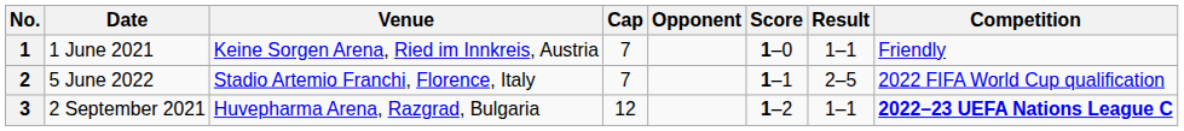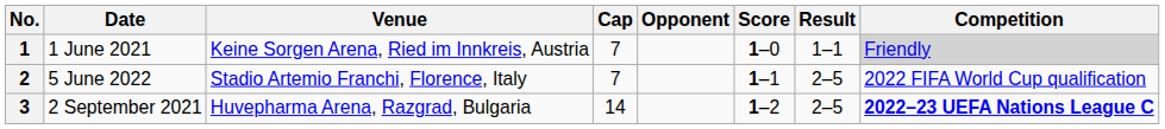 <table class="wikitable" style="font-size:100%;">
 <tr>
 <th>No.</th>
 <th>Date</th>
 <th>Venue</th>
 <th>Cap</th>
 <th>Opponent</th>
 <th>Score</th>
 <th>Result</th>
 <th>Competition</th>
 </tr>
 <tr>
 <th>1</th>
 <td>1 June 2021</td>
 <td><a href='#'>Keine Sorgen Arena</a>, <a href='#'>Ried im Innkreis</a>, Austria</td>
 <td align=center>7</td>
 <td></td>
 <td align=center><strong>1</strong>–0</td>
 <td align=center>1–1</td>
-<td><a href='#'>Friendly</a></td>
+<td style="background: lightgrey;"><a href='#'>Friendly</a></td>
 </tr>
 <tr>
 <th>2</th>
 <td>5 June 2022</td>
 <td><a href='#'>Stadio Artemio Franchi</a>, <a href='#'>Florence</a>, Italy</td>
 <td align=center>7</td>
 <td></td>
 <td align=center><strong>1</strong>–1</td>
 <td align="center">2–5</td>
 <td><a href='#'>2022 FIFA World Cup qualification</a></td>
 </tr>
 <tr>
 <th>3</th>
 <td>2 September 2021</td>
 <td><a href='#'>Huvepharma Arena</a>, <a href='#'>Razgrad</a>, Bulgaria</td>
-<td align="center">12</td>
+<td align="center">14</td>
 <td></td>
 <td align=center><strong>1</strong>–2</td>
-<td align=center>1–1</td>
+<td align="center">2–5</td>
 <td><strong><a href='#'>2022–23 UEFA Nations League C</a></strong></td>
 </tr>
 </table>
